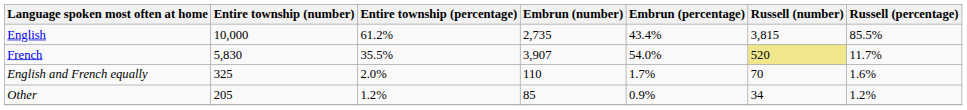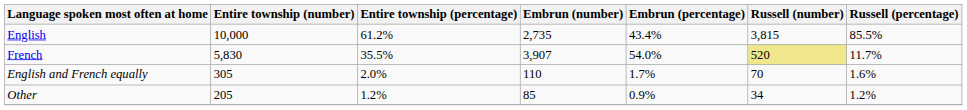 <table class="wikitable">
 <tr>
 <th>Language spoken most often at home</th>
 <th>Entire township (number)</th>
 <th>Entire township (percentage)</th>
 <th>Embrun (number)</th>
 <th>Embrun (percentage)</th>
 <th>Russell (number)</th>
 <th>Russell (percentage)</th>
 </tr>
 <tr>
 <td><a href='#'>English</a></td>
 <td>10,000</td>
 <td>61.2%</td>
 <td>2,735</td>
 <td>43.4%</td>
 <td>3,815</td>
 <td>85.5%</td>
 </tr>
 <tr>
 <td><a href='#'>French</a></td>
 <td>5,830</td>
 <td>35.5%</td>
 <td>3,907</td>
 <td>54.0%</td>
 <td style="background: khaki;">520</td>
 <td>11.7%</td>
 </tr>
 <tr>
 <td><em>English and French equally</em></td>
-<td>325</td>
+<td>305</td>
 <td>2.0%</td>
 <td>110</td>
 <td>1.7%</td>
 <td>70</td>
 <td>1.6%</td>
 </tr>
 <tr>
 <td><em>Other</em></td>
 <td>205</td>
 <td>1.2%</td>
 <td>85</td>
 <td>0.9%</td>
 <td>34</td>
 <td>1.2%</td>
 </tr>
 <tr>
 </tr>
 </table>
